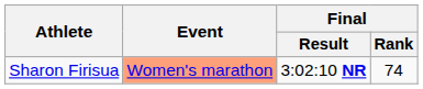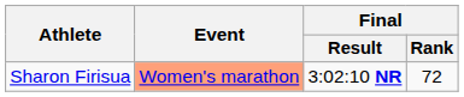 <table class="wikitable" style="font-size:90%">
 <tr>
 <th rowspan="2">Athlete</th>
 <th rowspan="2">Event</th>
 <th colspan="2">Final</th>
 </tr>
 <tr style="font-size:95%">
 <th>Result</th>
 <th>Rank</th>
 </tr>
 <tr align=center>
 <td align=left><a href='#'>Sharon Firisua</a></td>
 <td align=left style="background: lightsalmon;"><a href='#'>Women's marathon</a></td>
 <td>3:02:10 <strong><a href='#'>NR</a></strong></td>
-<td>74</td>
+<td>72</td>
 </tr>
 </table>
